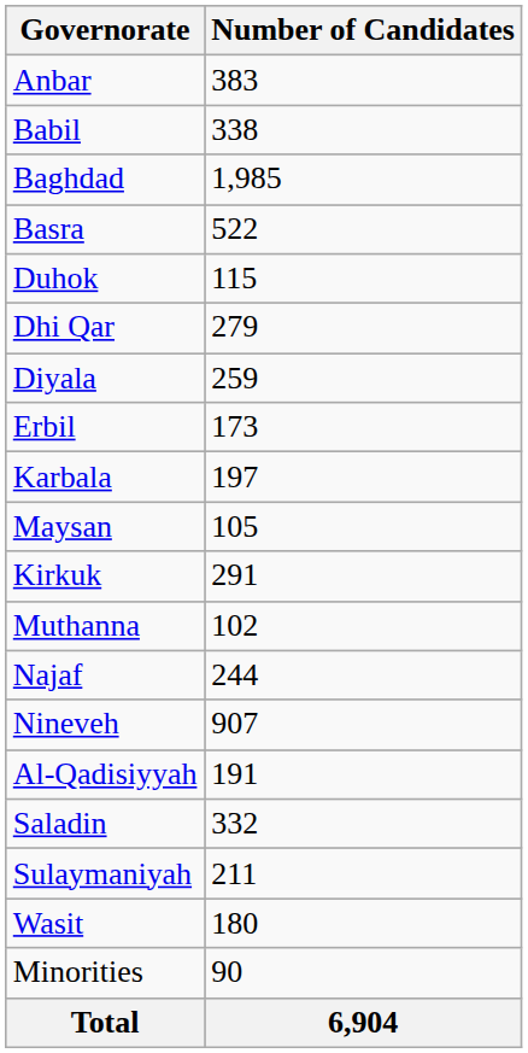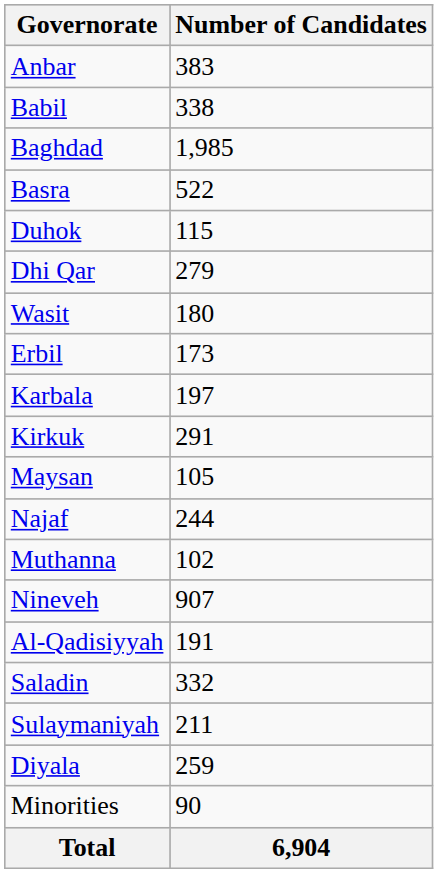 <table class="wikitable sortable">
 <tr>
 <th>Governorate</th>
 <th>Number of Candidates</th>
 </tr>
 <tr>
 <td><a href='#'>Anbar</a></td>
 <td>383</td>
 </tr>
 <tr>
 <td><a href='#'>Babil</a></td>
 <td>338</td>
 </tr>
 <tr>
 <td><a href='#'>Baghdad</a></td>
 <td>1,985</td>
 </tr>
 <tr>
 <td><a href='#'>Basra</a></td>
 <td>522</td>
 </tr>
 <tr>
 <td><a href='#'>Duhok</a></td>
 <td>115</td>
 </tr>
 <tr>
 <td><a href='#'>Dhi Qar</a></td>
 <td>279</td>
 </tr>
 <tr>
-<td><a href='#'>Diyala</a></td>
-<td>259</td>
+<td><a href='#'>Wasit</a></td>
+<td>180</td>
 </tr>
 <tr>
 <td><a href='#'>Erbil</a></td>
 <td>173</td>
 </tr>
 <tr>
 <td><a href='#'>Karbala</a></td>
 <td>197</td>
 </tr>
 <tr>
+<td><a href='#'>Kirkuk</a></td>
+<td>291</td>
+</tr>
+<tr>
 <td><a href='#'>Maysan</a></td>
 <td>105</td>
 </tr>
 <tr>
-<td><a href='#'>Kirkuk</a></td>
-<td>291</td>
+<td><a href='#'>Najaf</a></td>
+<td>244</td>
 </tr>
 <tr>
 <td><a href='#'>Muthanna</a></td>
 <td>102</td>
-</tr>
-<tr>
-<td><a href='#'>Najaf</a></td>
-<td>244</td>
 </tr>
 <tr>
 <td><a href='#'>Nineveh</a></td>
 <td>907</td>
 </tr>
 <tr>
 <td><a href='#'>Al-Qadisiyyah</a></td>
 <td>191</td>
 </tr>
 <tr>
 <td><a href='#'>Saladin</a></td>
 <td>332</td>
 </tr>
 <tr>
 <td><a href='#'>Sulaymaniyah</a></td>
 <td>211</td>
 </tr>
 <tr>
-<td><a href='#'>Wasit</a></td>
-<td>180</td>
+<td><a href='#'>Diyala</a></td>
+<td>259</td>
 </tr>
 <tr>
 <td>Minorities</td>
 <td>90</td>
 </tr>
 <tr>
 <th>Total</th>
 <th>6,904</th>
 </tr>
 </table>
